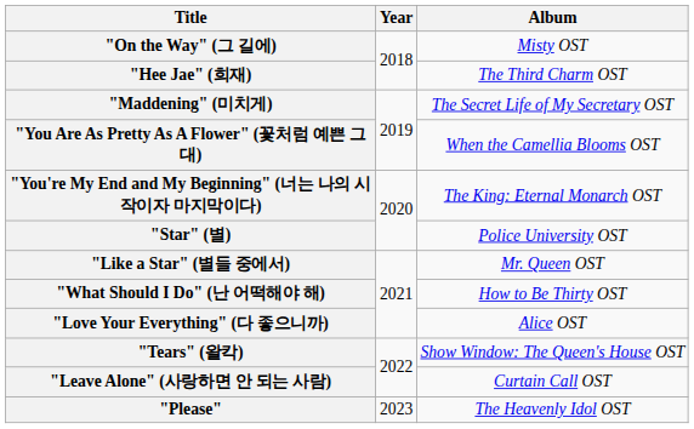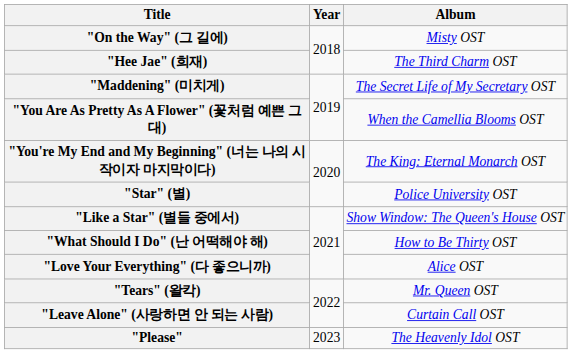 <table class="wikitable plainrowheaders" style="text-align:center;">
 <tr>
 <th scope="col" style="width:22em;">Title</th>
 <th scope="col">Year</th>
 <th scope="col">Album</th>
 </tr>
 <tr>
 <th scope="row">"On the Way" (그 길에)</th>
 <td rowspan="2">2018</td>
 <td><em><a href='#'>Misty</a> OST</em></td>
 </tr>
 <tr>
 <th scope="row">"Hee Jae" (희재)</th>
 <td><em><a href='#'>The Third Charm</a> OST</em></td>
 </tr>
 <tr>
 <th scope="row">"Maddening" (미치게)</th>
 <td rowspan="2">2019</td>
 <td><em><a href='#'>The Secret Life of My Secretary</a> OST</em></td>
 </tr>
 <tr>
 <th scope="row">"You Are As Pretty As A Flower" (꽃처럼 예쁜 그대)</th>
 <td><em><a href='#'>When the Camellia Blooms</a> OST</em></td>
 </tr>
 <tr>
 <th scope="row">"You're My End and My Beginning" (너는 나의 시작이자 마지막이다) </th>
 <td rowspan="2">2020</td>
 <td><em><a href='#'>The King: Eternal Monarch</a> OST</em></td>
 </tr>
 <tr>
 <th scope="row">"Star" (별)</th>
 <td><em><a href='#'>Police University</a> OST</em></td>
 </tr>
 <tr>
 <th scope="row">"Like a Star" (별들 중에서)</th>
 <td rowspan="3">2021</td>
-<td><em><a href='#'>Mr. Queen</a> OST</em></td>
+<td><em><a href='#'>Show Window: The Queen's House</a> OST</em></td>
 </tr>
 <tr>
 <th scope="row">"What Should I Do" (난 어떡해야 해)</th>
 <td><em><a href='#'>How to Be Thirty</a> OST</em></td>
 </tr>
 <tr>
 <th scope="row">"Love Your Everything" (다 좋으니까)</th>
 <td><em><a href='#'>Alice</a> OST</em></td>
 </tr>
 <tr>
 <th scope="row">"Tears" (왈칵)</th>
 <td rowspan="2">2022</td>
-<td><em><a href='#'>Show Window: The Queen's House</a> OST</em></td>
+<td><em><a href='#'>Mr. Queen</a> OST</em></td>
 </tr>
 <tr>
 <th scope="row">"Leave Alone" (사랑하면 안 되는 사람)</th>
 <td><em><a href='#'>Curtain Call</a> OST</em></td>
 </tr>
 <tr>
 <th scope="row">"Please"</th>
 <td>2023</td>
 <td><em><a href='#'>The Heavenly Idol</a> OST</em></td>
 </tr>
 </table>
